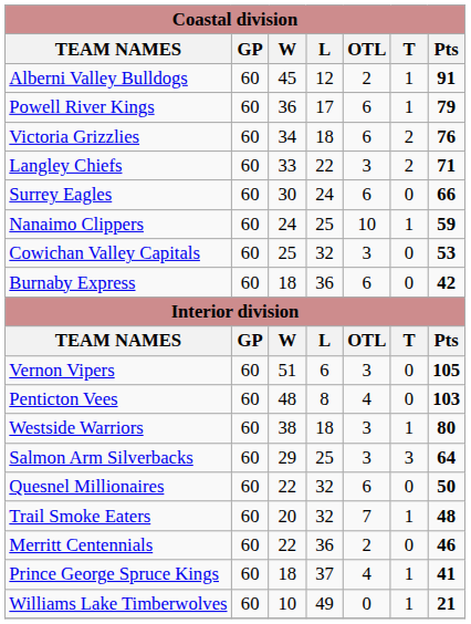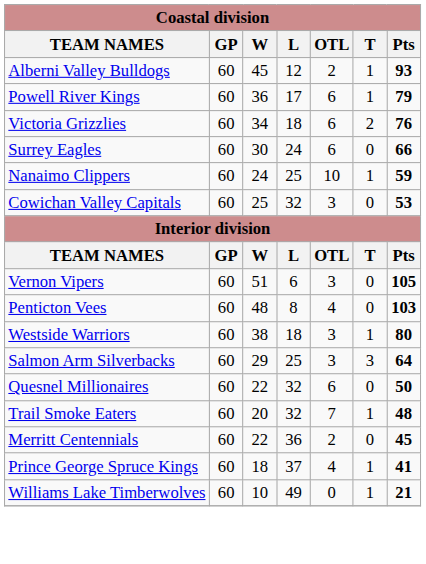 <table class="wikitable sortable" style="text-align:center">
 <tr style="background:#cd8c8d;">
 <td colspan="7"><strong>Coastal division</strong></td>
 </tr>
 <tr>
 <th class="sortable">TEAM NAMES</th>
 <th scope="col" style="width: 25px;"><abbr>GP</abbr></th>
 <th scope="col" style="width: 25px;"><abbr>W</abbr></th>
 <th scope="col" style="width: 25px;"><abbr>L</abbr></th>
 <th scope="col" style="width: 25px;"><abbr>OTL</abbr></th>
 <th scope="col" style="width: 25px;"><abbr>T</abbr></th>
 <th scope="col" style="width: 25px;"><abbr>Pts</abbr></th>
 </tr>
 <tr>
 <td align=left><a href='#'>Alberni Valley Bulldogs</a></td>
 <td>60</td>
 <td>45</td>
 <td>12</td>
 <td>2</td>
 <td>1</td>
-<td><strong>91</strong></td>
+<td><strong>93</strong></td>
 </tr>
 <tr>
 <td align=left><a href='#'>Powell River Kings</a></td>
 <td>60</td>
 <td>36</td>
 <td>17</td>
 <td>6</td>
 <td>1</td>
 <td><strong>79</strong></td>
 </tr>
 <tr>
 <td align=left><a href='#'>Victoria Grizzlies</a></td>
 <td>60</td>
 <td>34</td>
 <td>18</td>
 <td>6</td>
 <td>2</td>
 <td><strong>76</strong></td>
-</tr>
-<tr>
-<td align=left><a href='#'>Langley Chiefs</a></td>
-<td>60</td>
-<td>33</td>
-<td>22</td>
-<td>3</td>
-<td>2</td>
-<td><strong>71</strong></td>
 </tr>
 <tr>
 <td align=left><a href='#'>Surrey Eagles</a></td>
 <td>60</td>
 <td>30</td>
 <td>24</td>
 <td>6</td>
 <td>0</td>
 <td><strong>66</strong></td>
 </tr>
 <tr>
 <td align=left><a href='#'>Nanaimo Clippers</a></td>
 <td>60</td>
 <td>24</td>
 <td>25</td>
 <td>10</td>
 <td>1</td>
 <td><strong>59</strong></td>
 </tr>
 <tr>
 <td align=left><a href='#'>Cowichan Valley Capitals</a></td>
 <td>60</td>
 <td>25</td>
 <td>32</td>
 <td>3</td>
 <td>0</td>
 <td><strong>53</strong></td>
-</tr>
-<tr>
-<td align=left><a href='#'>Burnaby Express</a></td>
-<td>60</td>
-<td>18</td>
-<td>36</td>
-<td>6</td>
-<td>0</td>
-<td><strong>42</strong></td>
 </tr>
 <tr style="background:#cd8c8d;">
 <td colspan="7"><strong>Interior division</strong></td>
 </tr>
 <tr>
 <th class="sortable">TEAM NAMES</th>
 <th scope="col" style="width: 25px;"><abbr>GP</abbr></th>
 <th scope="col" style="width: 25px;"><abbr>W</abbr></th>
 <th scope="col" style="width: 25px;"><abbr>L</abbr></th>
 <th scope="col" style="width: 25px;"><abbr>OTL</abbr></th>
 <th scope="col" style="width: 25px;"><abbr>T</abbr></th>
 <th scope="col" style="width: 25px;"><abbr>Pts</abbr></th>
 </tr>
 <tr>
 <td align=left><a href='#'>Vernon Vipers</a></td>
 <td>60</td>
 <td>51</td>
 <td>6</td>
 <td>3</td>
 <td>0</td>
 <td><strong>105</strong></td>
 </tr>
 <tr>
 <td align=left><a href='#'>Penticton Vees</a></td>
 <td>60</td>
 <td>48</td>
 <td>8</td>
 <td>4</td>
 <td>0</td>
 <td><strong>103</strong></td>
 </tr>
 <tr>
 <td align=left><a href='#'>Westside Warriors</a></td>
 <td>60</td>
 <td>38</td>
 <td>18</td>
 <td>3</td>
 <td>1</td>
 <td><strong>80</strong></td>
 </tr>
 <tr>
 <td align=left><a href='#'>Salmon Arm Silverbacks</a></td>
 <td>60</td>
 <td>29</td>
 <td>25</td>
 <td>3</td>
 <td>3</td>
 <td><strong>64</strong></td>
 </tr>
 <tr>
 <td align=left><a href='#'>Quesnel Millionaires</a></td>
 <td>60</td>
 <td>22</td>
 <td>32</td>
 <td>6</td>
 <td>0</td>
 <td><strong>50</strong></td>
 </tr>
 <tr>
 <td align=left><a href='#'>Trail Smoke Eaters</a></td>
 <td>60</td>
 <td>20</td>
 <td>32</td>
 <td>7</td>
 <td>1</td>
 <td><strong>48</strong></td>
 </tr>
 <tr>
 <td align=left><a href='#'>Merritt Centennials</a></td>
 <td>60</td>
 <td>22</td>
 <td>36</td>
 <td>2</td>
 <td>0</td>
-<td><strong>46</strong></td>
+<td><strong>45</strong></td>
 </tr>
 <tr>
 <td align=left><a href='#'>Prince George Spruce Kings</a></td>
 <td>60</td>
 <td>18</td>
 <td>37</td>
 <td>4</td>
 <td>1</td>
 <td><strong>41</strong></td>
 </tr>
 <tr>
 <td align=left><a href='#'>Williams Lake Timberwolves</a></td>
 <td>60</td>
 <td>10</td>
 <td>49</td>
 <td>0</td>
 <td>1</td>
 <td><strong>21</strong></td>
 </tr>
 <tr>
 </tr>
 </table>
